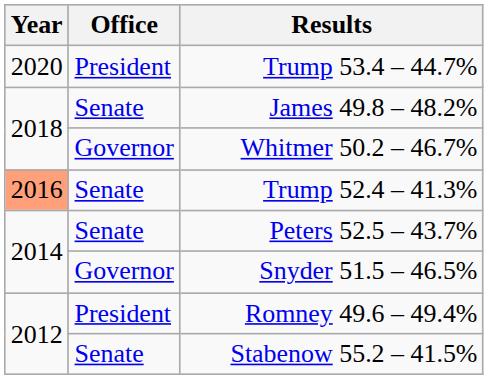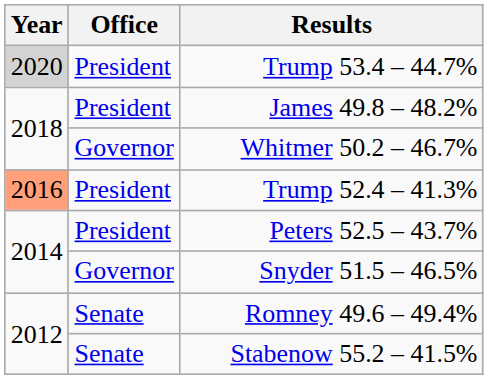 <table class=wikitable>
 <tr>
 <th width="30">Year</th>
 <th width="60">Office</th>
 <th width="180">Results</th>
 </tr>
 <tr>
-<td>2020</td>
+<td style="background: lightgrey;">2020</td>
 <td><a href='#'>President</a></td>
 <td align="right" ><a href='#'>Trump</a> 53.4 – 44.7%</td>
 </tr>
 <tr>
 <td rowspan="2">2018</td>
-<td><a href='#'>Senate</a></td>
+<td><a href='#'>President</a></td>
 <td align="right" ><a href='#'>James</a> 49.8 – 48.2%</td>
 </tr>
 <tr>
 <td><a href='#'>Governor</a></td>
 <td align="right" ><a href='#'>Whitmer</a> 50.2 – 46.7%</td>
 </tr>
 <tr>
 <td style="background: lightsalmon;">2016</td>
-<td><a href='#'>Senate</a></td>
+<td><a href='#'>President</a></td>
 <td align="right" ><a href='#'>Trump</a> 52.4 – 41.3%</td>
 </tr>
 <tr>
 <td rowspan="2">2014</td>
-<td><a href='#'>Senate</a></td>
+<td><a href='#'>President</a></td>
 <td align="right" ><a href='#'>Peters</a> 52.5 – 43.7%</td>
 </tr>
 <tr>
 <td><a href='#'>Governor</a></td>
 <td align="right" ><a href='#'>Snyder</a> 51.5 – 46.5%</td>
 </tr>
 <tr>
 <td rowspan="2">2012</td>
-<td><a href='#'>President</a></td>
+<td><a href='#'>Senate</a></td>
 <td align="right" ><a href='#'>Romney</a> 49.6 – 49.4%</td>
 </tr>
 <tr>
 <td><a href='#'>Senate</a></td>
 <td align="right" ><a href='#'>Stabenow</a> 55.2 – 41.5%</td>
 </tr>
 </table>
